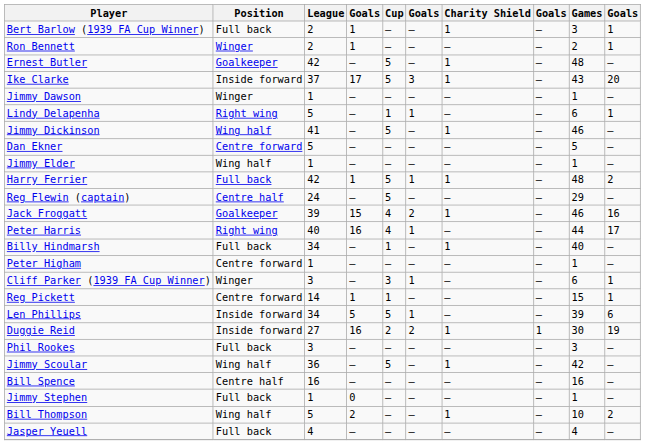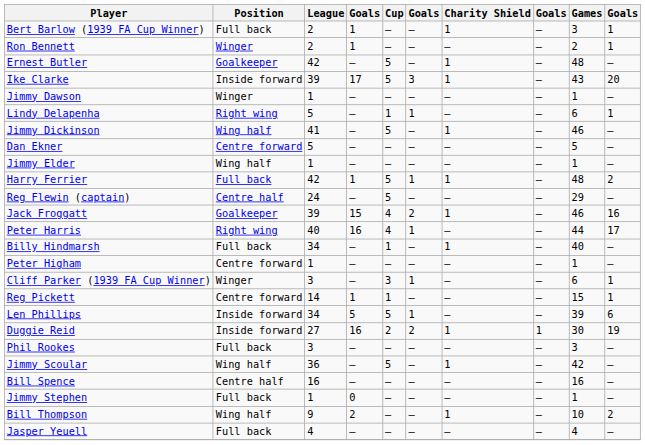 <table class="wikitable">
 <tr>
 <th>Player</th>
 <th>Position</th>
 <th>League</th>
 <th>Goals</th>
 <th>Cup</th>
 <th>Goals</th>
 <th>Charity Shield</th>
 <th>Goals</th>
 <th>Games</th>
 <th>Goals</th>
 </tr>
 <tr>
 <td> <a href='#'>Bert Barlow</a> (<a href='#'>1939 FA Cup Winner</a>)</td>
 <td>Full back</td>
 <td>2</td>
 <td>1</td>
 <td>–</td>
 <td>–</td>
 <td>1</td>
 <td>–</td>
 <td>3</td>
 <td>1</td>
 </tr>
 <tr>
 <td> <a href='#'>Ron Bennett</a></td>
 <td><a href='#'>Winger</a></td>
 <td>2</td>
 <td>1</td>
 <td>–</td>
 <td>–</td>
 <td>–</td>
 <td>–</td>
 <td>2</td>
 <td>1</td>
 </tr>
 <tr>
 <td> <a href='#'>Ernest Butler</a></td>
 <td><a href='#'>Goalkeeper</a></td>
 <td>42</td>
 <td>–</td>
 <td>5</td>
 <td>–</td>
 <td>1</td>
 <td>–</td>
 <td>48</td>
 <td>–</td>
 </tr>
 <tr>
 <td> <a href='#'>Ike Clarke</a></td>
 <td>Inside forward</td>
-<td>37</td>
+<td>39</td>
 <td>17</td>
 <td>5</td>
 <td>3</td>
 <td>1</td>
 <td>–</td>
 <td>43</td>
 <td>20</td>
 </tr>
 <tr>
 <td> <a href='#'>Jimmy Dawson</a></td>
 <td>Winger</td>
 <td>1</td>
 <td>–</td>
 <td>–</td>
 <td>–</td>
 <td>–</td>
 <td>–</td>
 <td>1</td>
 <td>–</td>
 </tr>
 <tr>
 <td> <a href='#'>Lindy Delapenha</a></td>
 <td><a href='#'>Right wing</a></td>
 <td>5</td>
 <td>–</td>
 <td>1</td>
 <td>1</td>
 <td>–</td>
 <td>–</td>
 <td>6</td>
 <td>1</td>
 </tr>
 <tr>
 <td> <a href='#'>Jimmy Dickinson</a></td>
 <td><a href='#'>Wing half</a></td>
 <td>41</td>
 <td>–</td>
 <td>5</td>
 <td>–</td>
 <td>1</td>
 <td>–</td>
 <td>46</td>
 <td>–</td>
 </tr>
 <tr>
 <td> <a href='#'>Dan Ekner</a></td>
 <td><a href='#'>Centre forward</a></td>
 <td>5</td>
 <td>–</td>
 <td>–</td>
 <td>–</td>
 <td>–</td>
 <td>–</td>
 <td>5</td>
 <td>–</td>
 </tr>
 <tr>
 <td> <a href='#'>Jimmy Elder</a></td>
 <td>Wing half</td>
 <td>1</td>
 <td>–</td>
 <td>–</td>
 <td>–</td>
 <td>–</td>
 <td>–</td>
 <td>1</td>
 <td>–</td>
 </tr>
 <tr>
 <td> <a href='#'>Harry Ferrier</a></td>
 <td><a href='#'>Full back</a></td>
 <td>42</td>
 <td>1</td>
 <td>5</td>
 <td>1</td>
 <td>1</td>
 <td>–</td>
 <td>48</td>
 <td>2</td>
 </tr>
 <tr>
 <td> <a href='#'>Reg Flewin</a> (<a href='#'>captain</a>)</td>
 <td><a href='#'>Centre half</a></td>
 <td>24</td>
 <td>–</td>
 <td>5</td>
 <td>–</td>
 <td>–</td>
 <td>–</td>
 <td>29</td>
 <td>–</td>
 </tr>
 <tr>
 <td> <a href='#'>Jack Froggatt</a></td>
 <td><a href='#'>Goalkeeper</a></td>
 <td>39</td>
 <td>15</td>
 <td>4</td>
 <td>2</td>
 <td>1</td>
 <td>–</td>
 <td>46</td>
 <td>16</td>
 </tr>
 <tr>
 <td> <a href='#'>Peter Harris</a></td>
 <td><a href='#'>Right wing</a></td>
 <td>40</td>
 <td>16</td>
 <td>4</td>
 <td>1</td>
 <td>–</td>
 <td>–</td>
 <td>44</td>
 <td>17</td>
 </tr>
 <tr>
 <td> <a href='#'>Billy Hindmarsh</a></td>
 <td>Full back</td>
 <td>34</td>
 <td>–</td>
 <td>1</td>
 <td>–</td>
 <td>1</td>
 <td>–</td>
 <td>40</td>
 <td>–</td>
 </tr>
 <tr>
 <td> <a href='#'>Peter Higham</a></td>
 <td>Centre forward</td>
 <td>1</td>
 <td>–</td>
 <td>–</td>
 <td>–</td>
 <td>–</td>
 <td>–</td>
 <td>1</td>
 <td>–</td>
 </tr>
 <tr>
 <td> <a href='#'>Cliff Parker</a> (<a href='#'>1939 FA Cup Winner</a>)</td>
 <td>Winger</td>
 <td>3</td>
 <td>–</td>
 <td>3</td>
 <td>1</td>
 <td>–</td>
 <td>–</td>
 <td>6</td>
 <td>1</td>
 </tr>
 <tr>
 <td> <a href='#'>Reg Pickett</a></td>
 <td>Centre forward</td>
 <td>14</td>
 <td>1</td>
 <td>1</td>
 <td>–</td>
 <td>–</td>
 <td>–</td>
 <td>15</td>
 <td>1</td>
 </tr>
 <tr>
 <td> <a href='#'>Len Phillips</a></td>
 <td>Inside forward</td>
 <td>34</td>
 <td>5</td>
 <td>5</td>
 <td>1</td>
 <td>–</td>
 <td>–</td>
 <td>39</td>
 <td>6</td>
 </tr>
 <tr>
 <td> <a href='#'>Duggie Reid</a></td>
 <td>Inside forward</td>
 <td>27</td>
 <td>16</td>
 <td>2</td>
 <td>2</td>
 <td>1</td>
 <td>1</td>
 <td>30</td>
 <td>19</td>
 </tr>
 <tr>
 <td> <a href='#'>Phil Rookes</a></td>
 <td>Full back</td>
 <td>3</td>
 <td>–</td>
 <td>–</td>
 <td>–</td>
 <td>–</td>
 <td>–</td>
 <td>3</td>
 <td>–</td>
 </tr>
 <tr>
 <td> <a href='#'>Jimmy Scoular</a></td>
 <td>Wing half</td>
 <td>36</td>
 <td>–</td>
 <td>5</td>
 <td>–</td>
 <td>1</td>
 <td>–</td>
 <td>42</td>
 <td>–</td>
 </tr>
 <tr>
 <td> <a href='#'>Bill Spence</a></td>
 <td>Centre half</td>
 <td>16</td>
 <td>–</td>
 <td>–</td>
 <td>–</td>
 <td>–</td>
 <td>–</td>
 <td>16</td>
 <td>–</td>
 </tr>
 <tr>
 <td> <a href='#'>Jimmy Stephen</a></td>
 <td>Full back</td>
 <td>1</td>
 <td>0</td>
 <td>–</td>
 <td>–</td>
 <td>–</td>
 <td>–</td>
 <td>1</td>
 <td>–</td>
 </tr>
 <tr>
 <td> <a href='#'>Bill Thompson</a></td>
 <td>Wing half</td>
-<td>5</td>
+<td>9</td>
 <td>2</td>
 <td>–</td>
 <td>–</td>
 <td>1</td>
 <td>–</td>
 <td>10</td>
 <td>2</td>
 </tr>
 <tr>
 <td> <a href='#'>Jasper Yeuell</a></td>
 <td>Full back</td>
 <td>4</td>
 <td>–</td>
 <td>–</td>
 <td>–</td>
 <td>–</td>
 <td>–</td>
 <td>4</td>
 <td>–</td>
 </tr>
 <tr>
 </tr>
 </table>
